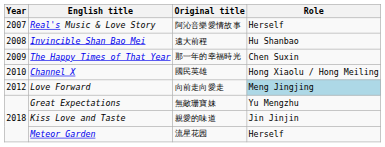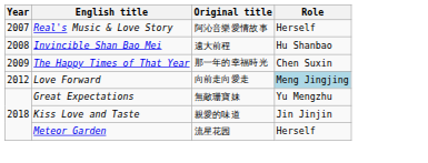 <table class="wikitable sortable">
 <tr>
 <th>Year</th>
 <th>English title</th>
 <th>Original title</th>
 <th>Role</th>
 </tr>
 <tr>
 <td>2007</td>
 <td><em><a href='#'>Real's</a> Music & Love Story</em></td>
 <td>阿沁音樂愛情故事</td>
 <td>Herself</td>
 </tr>
 <tr>
 <td>2008</td>
 <td><em><a href='#'>Invincible Shan Bao Mei</a></em></td>
 <td>遠大前程</td>
 <td>Hu Shanbao</td>
 </tr>
 <tr>
 <td>2009</td>
 <td><em><a href='#'>The Happy Times of That Year</a></em></td>
 <td>那一年的幸福時光</td>
 <td>Chen Suxin</td>
 </tr>
 <tr>
-<td>2010</td>
-<td><em><a href='#'>Channel X</a></em></td>
-<td>國民英雄</td>
-<td>Hong Xiaolu / Hong Meiling</td>
-</tr>
-<tr>
 <td>2012</td>
 <td><em>Love Forward</em></td>
 <td>向前走向愛走</td>
 <td style="background: lightblue;">Meng Jingjing</td>
 </tr>
 <tr>
 <td rowspan=3>2018</td>
 <td><em>Great Expectations</em></td>
 <td>無敵珊寶妹</td>
 <td>Yu Mengzhu</td>
 </tr>
 <tr>
 <td><em>Kiss Love and Taste</em></td>
 <td>親愛的味道</td>
 <td>Jin Jinjin</td>
 </tr>
 <tr>
 <td><em><a href='#'>Meteor Garden</a></em></td>
 <td>流星花园</td>
 <td>Herself</td>
 </tr>
 </table>
